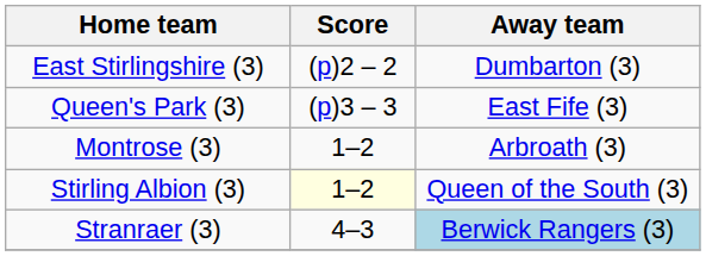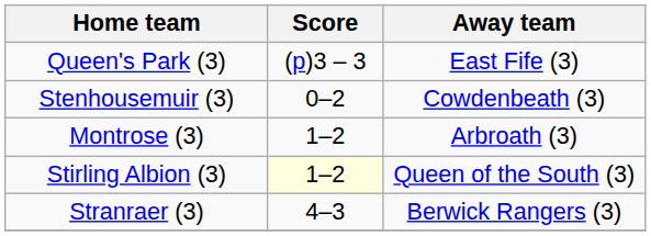 <table class="wikitable" style="text-align: center">
 <tr>
 <th width=170>Home team</th>
 <th width=70>Score</th>
 <th width=170>Away team</th>
 </tr>
 <tr>
-<td><a href='#'>East Stirlingshire</a> (3)</td>
-<td>(<a href='#'>p</a>)2 – 2</td>
-<td><a href='#'>Dumbarton</a> (3)</td>
-</tr>
-<tr>
 <td><a href='#'>Queen's Park</a> (3)</td>
 <td>(<a href='#'>p</a>)3 – 3</td>
 <td><a href='#'>East Fife</a> (3)</td>
+</tr>
+<tr>
+<td><a href='#'>Stenhousemuir</a> (3)</td>
+<td>0–2</td>
+<td><a href='#'>Cowdenbeath</a> (3)</td>
 </tr>
 <tr>
 <td><a href='#'>Montrose</a> (3)</td>
 <td>1–2</td>
 <td><a href='#'>Arbroath</a> (3)</td>
 </tr>
 <tr>
 <td><a href='#'>Stirling Albion</a> (3)</td>
 <td style="background: lightyellow;">1–2</td>
 <td><a href='#'>Queen of the South</a> (3)</td>
 </tr>
 <tr>
 <td><a href='#'>Stranraer</a> (3)</td>
 <td>4–3</td>
-<td style="background: lightblue;"><a href='#'>Berwick Rangers</a> (3)</td>
+<td><a href='#'>Berwick Rangers</a> (3)</td>
 </tr>
 <tr>
 </tr>
 </table>
